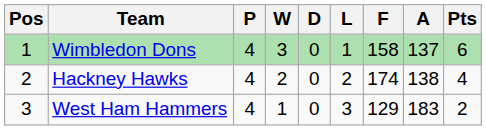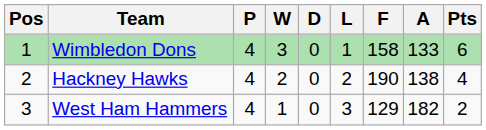 <table class="wikitable" style="font-size: 100%">
 <tr>
 <th width=20>Pos</th>
 <th width=150>Team</th>
 <th width=20>P</th>
 <th width=20>W</th>
 <th width=20>D</th>
 <th width=20>L</th>
 <th width=20>F</th>
 <th width=20>A</th>
 <th width=20>Pts</th>
 </tr>
 <tr align=center style="background:#ACE1AF;">
 <td>1</td>
 <td align="left"><a href='#'>Wimbledon Dons</a></td>
 <td>4</td>
 <td>3</td>
 <td>0</td>
 <td>1</td>
 <td>158</td>
-<td>137</td>
+<td>133</td>
 <td>6</td>
 </tr>
 <tr align=center>
 <td>2</td>
 <td align="left"><a href='#'>Hackney Hawks</a></td>
 <td>4</td>
 <td>2</td>
 <td>0</td>
 <td>2</td>
-<td>174</td>
+<td>190</td>
 <td>138</td>
 <td>4</td>
 </tr>
 <tr align=center>
 <td>3</td>
 <td align="left"><a href='#'>West Ham Hammers</a></td>
 <td>4</td>
 <td>1</td>
 <td>0</td>
 <td>3</td>
 <td>129</td>
-<td>183</td>
+<td>182</td>
 <td>2</td>
 </tr>
 </table>
